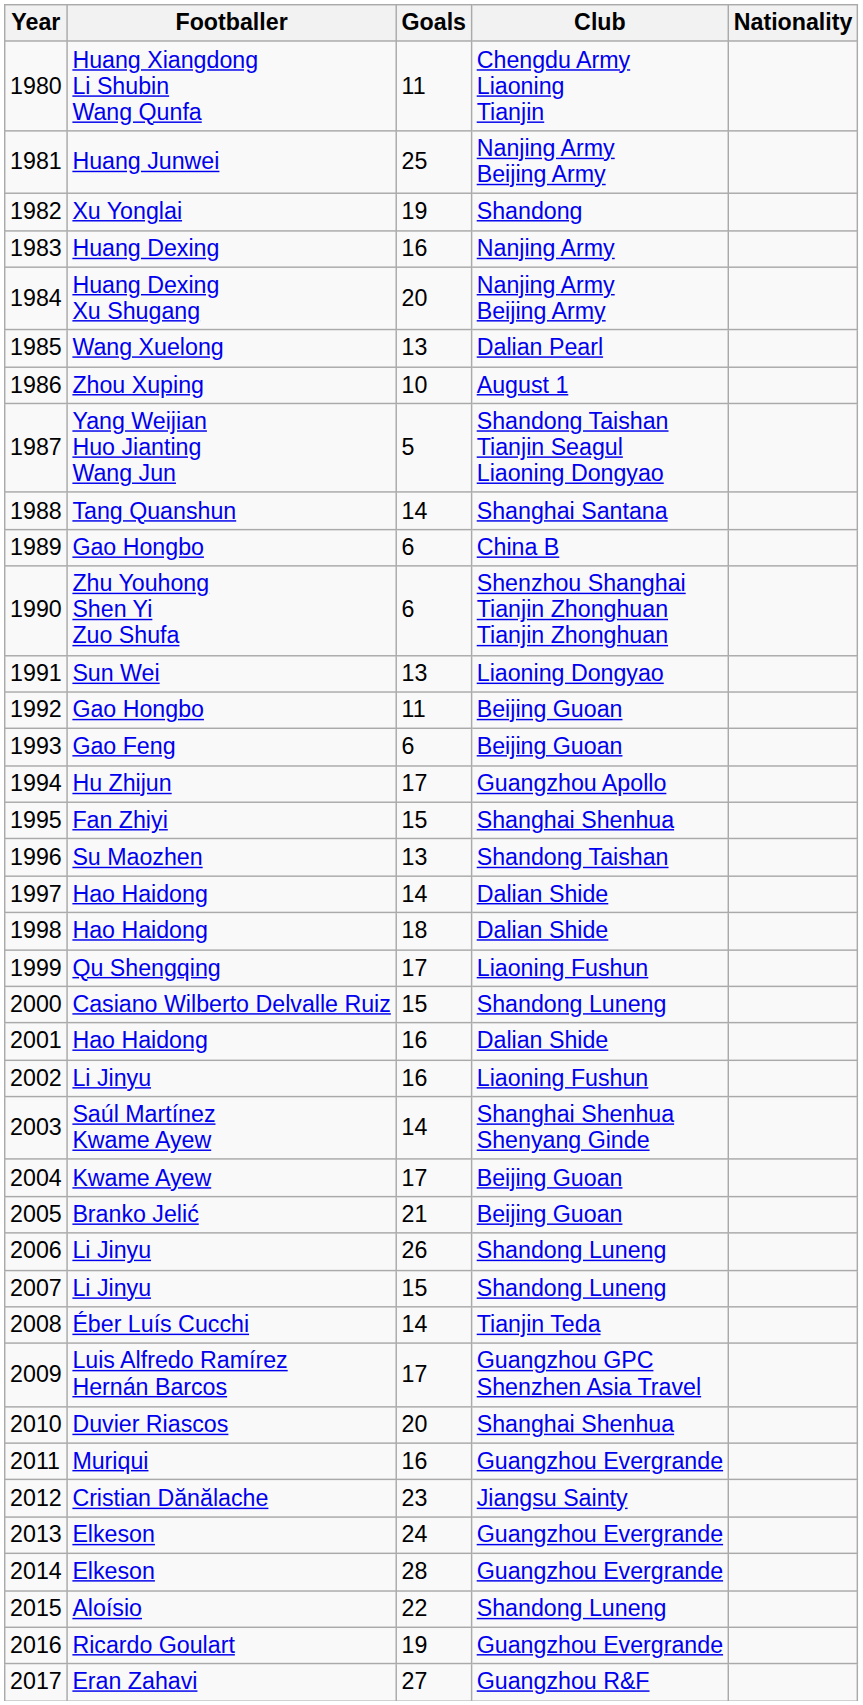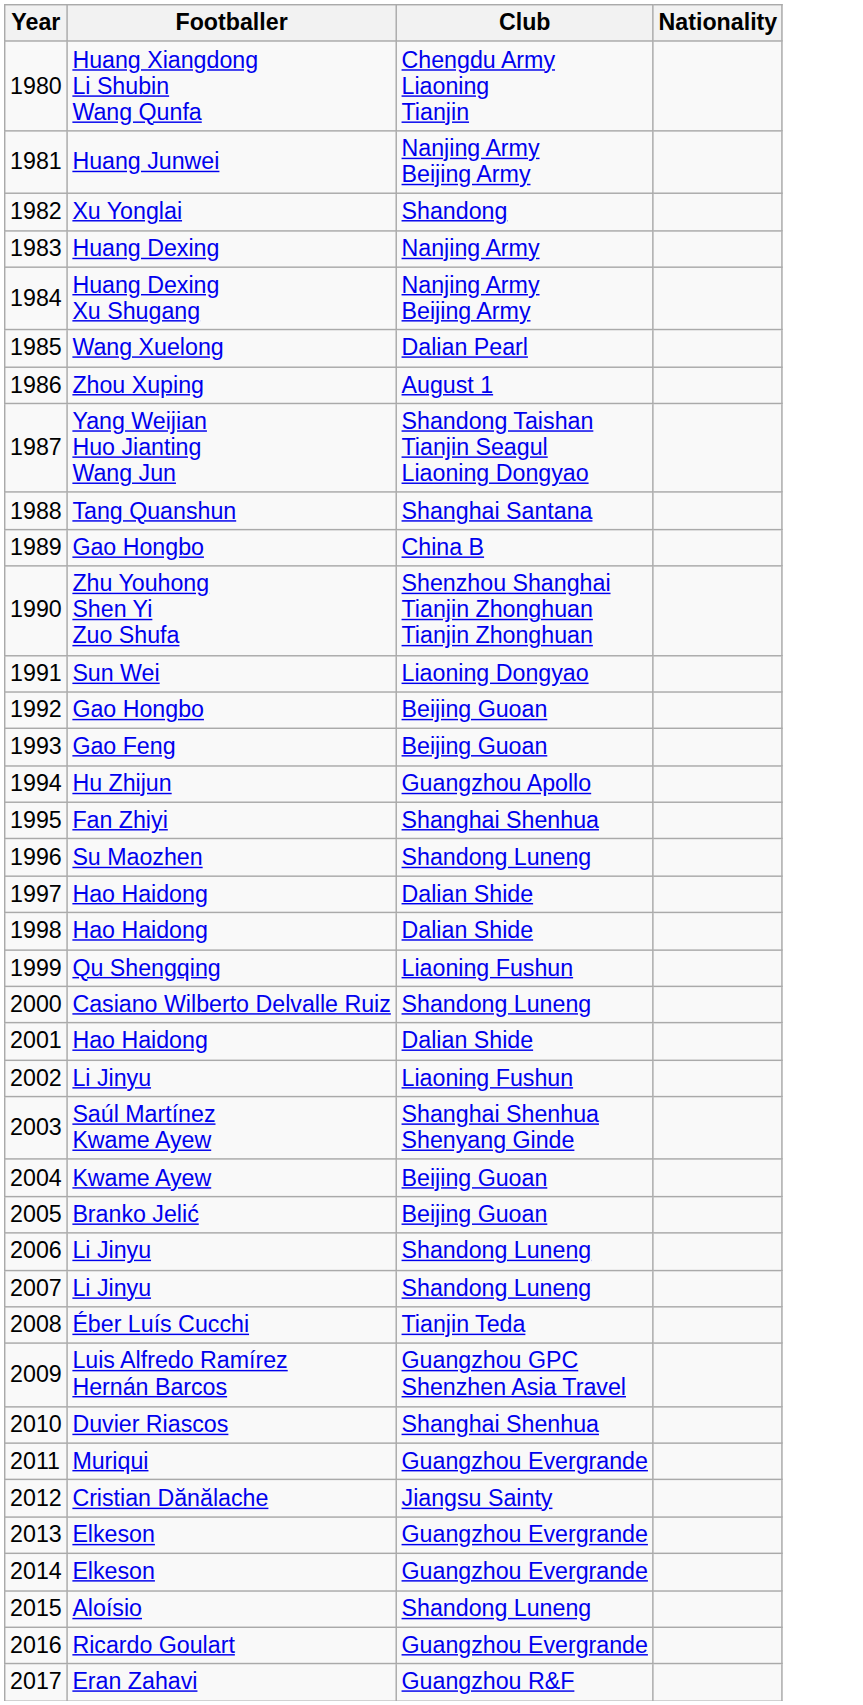 <table class="wikitable">
 <tr>
 <th>Year</th>
 <th>Footballer</th>
-<th>Goals</th>
 <th>Club</th>
 <th>Nationality</th>
 </tr>
 <tr>
 <td>1980</td>
 <td><a href='#'>Huang Xiangdong</a><br><a href='#'>Li Shubin</a><br><a href='#'>Wang Qunfa</a></td>
-<td>11</td>
 <td><a href='#'>Chengdu Army</a><br><a href='#'>Liaoning</a><br><a href='#'>Tianjin</a></td>
 <td><br><br></td>
 </tr>
 <tr>
 <td>1981</td>
 <td><a href='#'>Huang Junwei</a></td>
-<td>25</td>
 <td><a href='#'>Nanjing Army</a><br><a href='#'>Beijing Army</a></td>
 <td></td>
 </tr>
 <tr>
 <td>1982</td>
 <td><a href='#'>Xu Yonglai</a></td>
-<td>19</td>
 <td><a href='#'>Shandong</a></td>
 <td></td>
 </tr>
 <tr>
 <td>1983</td>
 <td><a href='#'>Huang Dexing</a></td>
-<td>16</td>
 <td><a href='#'>Nanjing Army</a></td>
 <td></td>
 </tr>
 <tr>
 <td>1984</td>
 <td><a href='#'>Huang Dexing</a><br><a href='#'>Xu Shugang</a></td>
-<td>20</td>
 <td><a href='#'>Nanjing Army</a><br><a href='#'>Beijing Army</a></td>
 <td><br></td>
 </tr>
 <tr>
 <td>1985</td>
 <td><a href='#'>Wang Xuelong</a></td>
-<td>13</td>
 <td><a href='#'>Dalian Pearl</a></td>
 <td></td>
 </tr>
 <tr>
 <td>1986</td>
 <td><a href='#'>Zhou Xuping</a></td>
-<td>10</td>
 <td><a href='#'>August 1</a></td>
 <td></td>
 </tr>
 <tr>
 <td>1987</td>
 <td><a href='#'>Yang Weijian</a><br><a href='#'>Huo Jianting</a><br><a href='#'>Wang Jun</a></td>
-<td>5</td>
 <td><a href='#'>Shandong Taishan</a><br><a href='#'>Tianjin Seagul</a><br><a href='#'>Liaoning Dongyao</a></td>
 <td><br><br></td>
 </tr>
 <tr>
 <td>1988</td>
 <td><a href='#'>Tang Quanshun</a></td>
-<td>14</td>
 <td><a href='#'>Shanghai Santana</a></td>
 <td></td>
 </tr>
 <tr>
 <td>1989</td>
 <td><a href='#'>Gao Hongbo</a></td>
-<td>6</td>
 <td><a href='#'>China B</a></td>
 <td></td>
 </tr>
 <tr>
 <td>1990</td>
 <td><a href='#'>Zhu Youhong</a><br><a href='#'>Shen Yi</a><br><a href='#'>Zuo Shufa</a></td>
-<td>6</td>
 <td><a href='#'>Shenzhou Shanghai</a><br><a href='#'>Tianjin Zhonghuan</a><br><a href='#'>Tianjin Zhonghuan</a></td>
 <td><br><br></td>
 </tr>
 <tr>
 <td>1991</td>
 <td><a href='#'>Sun Wei</a></td>
-<td>13</td>
 <td><a href='#'>Liaoning Dongyao</a></td>
 <td></td>
 </tr>
 <tr>
 <td>1992</td>
 <td><a href='#'>Gao Hongbo</a></td>
-<td>11</td>
 <td><a href='#'>Beijing Guoan</a></td>
 <td></td>
 </tr>
 <tr>
 <td>1993</td>
 <td><a href='#'>Gao Feng</a></td>
-<td>6</td>
 <td><a href='#'>Beijing Guoan</a></td>
 <td></td>
 </tr>
 <tr>
 <td>1994</td>
 <td><a href='#'>Hu Zhijun</a></td>
-<td>17</td>
 <td><a href='#'>Guangzhou Apollo</a></td>
 <td></td>
 </tr>
 <tr>
 <td>1995</td>
 <td><a href='#'>Fan Zhiyi</a></td>
-<td>15</td>
 <td><a href='#'>Shanghai Shenhua</a></td>
 <td></td>
 </tr>
 <tr>
 <td>1996</td>
 <td><a href='#'>Su Maozhen</a></td>
-<td>13</td>
-<td><a href='#'>Shandong Taishan</a></td>
+<td><a href='#'>Shandong Luneng</a></td>
 <td></td>
 </tr>
 <tr>
 <td>1997</td>
 <td><a href='#'>Hao Haidong</a></td>
-<td>14</td>
 <td><a href='#'>Dalian Shide</a></td>
 <td></td>
 </tr>
 <tr>
 <td>1998</td>
 <td><a href='#'>Hao Haidong</a></td>
-<td>18</td>
 <td><a href='#'>Dalian Shide</a></td>
 <td></td>
 </tr>
 <tr>
 <td>1999</td>
 <td><a href='#'>Qu Shengqing</a></td>
-<td>17</td>
 <td><a href='#'>Liaoning Fushun</a></td>
 <td></td>
 </tr>
 <tr>
 <td>2000</td>
 <td><a href='#'>Casiano Wilberto Delvalle Ruiz</a></td>
-<td>15</td>
 <td><a href='#'>Shandong Luneng</a></td>
 <td></td>
 </tr>
 <tr>
 <td>2001</td>
 <td><a href='#'>Hao Haidong</a></td>
-<td>16</td>
 <td><a href='#'>Dalian Shide</a></td>
 <td></td>
 </tr>
 <tr>
 <td>2002</td>
 <td><a href='#'>Li Jinyu</a></td>
-<td>16</td>
 <td><a href='#'>Liaoning Fushun</a></td>
 <td></td>
 </tr>
 <tr>
 <td>2003</td>
 <td><a href='#'>Saúl Martínez</a><br><a href='#'>Kwame Ayew</a></td>
-<td>14</td>
 <td><a href='#'>Shanghai Shenhua</a><br><a href='#'>Shenyang Ginde</a></td>
 <td><br></td>
 </tr>
 <tr>
 <td>2004</td>
 <td><a href='#'>Kwame Ayew</a></td>
-<td>17</td>
 <td><a href='#'>Beijing Guoan</a></td>
 <td></td>
 </tr>
 <tr>
 <td>2005</td>
 <td><a href='#'>Branko Jelić</a></td>
-<td>21</td>
 <td><a href='#'>Beijing Guoan</a></td>
 <td></td>
 </tr>
 <tr>
 <td>2006</td>
 <td><a href='#'>Li Jinyu</a></td>
-<td>26</td>
 <td><a href='#'>Shandong Luneng</a></td>
 <td></td>
 </tr>
 <tr>
 <td>2007</td>
 <td><a href='#'>Li Jinyu</a></td>
-<td>15</td>
 <td><a href='#'>Shandong Luneng</a></td>
 <td></td>
 </tr>
 <tr>
 <td>2008</td>
 <td><a href='#'>Éber Luís Cucchi</a></td>
-<td>14</td>
 <td><a href='#'>Tianjin Teda</a></td>
 <td></td>
 </tr>
 <tr>
 <td>2009</td>
 <td><a href='#'>Luis Alfredo Ramírez</a><br><a href='#'>Hernán Barcos</a></td>
-<td>17</td>
 <td><a href='#'>Guangzhou GPC</a><br><a href='#'>Shenzhen Asia Travel</a></td>
 <td><br></td>
 </tr>
 <tr>
 <td>2010</td>
 <td><a href='#'>Duvier Riascos</a></td>
-<td>20</td>
 <td><a href='#'>Shanghai Shenhua</a></td>
 <td></td>
 </tr>
 <tr>
 <td>2011</td>
 <td><a href='#'>Muriqui</a></td>
-<td>16</td>
 <td><a href='#'>Guangzhou Evergrande</a></td>
 <td></td>
 </tr>
 <tr>
 <td>2012</td>
 <td><a href='#'>Cristian Dănălache</a></td>
-<td>23</td>
 <td><a href='#'>Jiangsu Sainty</a></td>
 <td></td>
 </tr>
 <tr>
 <td>2013</td>
 <td><a href='#'>Elkeson</a></td>
-<td>24</td>
 <td><a href='#'>Guangzhou Evergrande</a></td>
 <td></td>
 </tr>
 <tr>
 <td>2014</td>
 <td><a href='#'>Elkeson</a></td>
-<td>28</td>
 <td><a href='#'>Guangzhou Evergrande</a></td>
 <td></td>
 </tr>
 <tr>
 <td>2015</td>
 <td><a href='#'>Aloísio</a></td>
-<td>22</td>
 <td><a href='#'>Shandong Luneng</a></td>
 <td></td>
 </tr>
 <tr>
 <td>2016</td>
 <td><a href='#'>Ricardo Goulart</a></td>
-<td>19</td>
 <td><a href='#'>Guangzhou Evergrande</a></td>
 <td></td>
 </tr>
 <tr>
 <td>2017</td>
 <td><a href='#'>Eran Zahavi</a></td>
-<td>27</td>
 <td><a href='#'>Guangzhou R&F</a></td>
 <td></td>
 </tr>
 </table>
